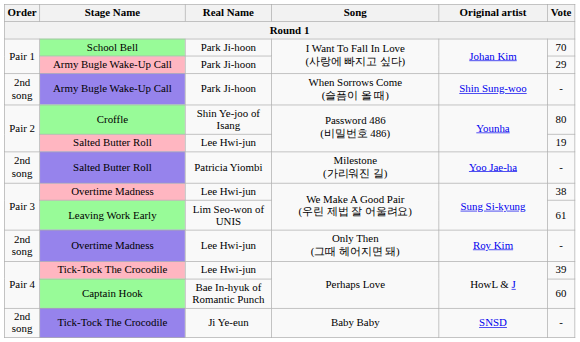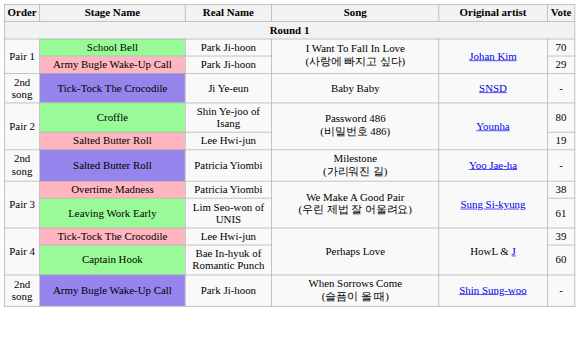 <table class="wikitable" style="text-align:center; width:95%;">
 <tr>
 <th style="width:1%;">Order</th>
 <th style="width:20%;">Stage Name</th>
 <th style="width:12%;">Real Name</th>
 <th style="width:23%;">Song</th>
 <th style="width:15%;">Original artist</th>
 <th style="width:1%;">Vote</th>
 </tr>
 <tr>
 <th colspan=6>Round 1</th>
 </tr>
 <tr>
 <td rowspan=2>Pair 1</td>
 <td bgcolor="palegreen">School Bell</td>
 <td>Park Ji-hoon</td>
 <td rowspan=2>I Want To Fall In Love<br>(사랑에 빠지고 싶다)</td>
 <td rowspan=2><a href='#'>Johan Kim</a></td>
 <td>70</td>
 </tr>
 <tr>
 <td bgcolor="lightpink">Army Bugle Wake-Up Call</td>
 <td>Park Ji-hoon</td>
 <td>29</td>
 </tr>
 <tr>
 <td>2nd song</td>
-<td bgcolor="#9683EC">Army Bugle Wake-Up Call</td>
-<td>Park Ji-hoon</td>
-<td>When Sorrows Come<br>(슬픔이 올 때)</td>
-<td><a href='#'>Shin Sung-woo</a></td>
+<td bgcolor="#9683EC">Tick-Tock The Crocodile</td>
+<td>Ji Ye-eun</td>
+<td>Baby Baby</td>
+<td><a href='#'>SNSD</a></td>
 <td>-</td>
 </tr>
 <tr>
 <td rowspan=2>Pair 2</td>
 <td bgcolor="palegreen">Croffle</td>
 <td>Shin Ye-joo of Isang</td>
 <td rowspan=2>Password 486<br>(비밀번호 486)</td>
 <td rowspan=2><a href='#'>Younha</a></td>
 <td>80</td>
 </tr>
 <tr>
 <td bgcolor="lightpink">Salted Butter Roll</td>
 <td>Lee Hwi-jun</td>
 <td>19</td>
 </tr>
 <tr>
 <td>2nd song</td>
 <td bgcolor="#9683EC">Salted Butter Roll</td>
 <td>Patricia Yiombi</td>
 <td>Milestone<br>(가리워진 길)</td>
 <td><a href='#'>Yoo Jae-ha</a></td>
 <td>-</td>
 </tr>
 <tr>
 <td rowspan=2>Pair 3</td>
 <td bgcolor="lightpink">Overtime Madness</td>
-<td>Lee Hwi-jun</td>
+<td>Patricia Yiombi</td>
 <td rowspan=2>We Make A Good Pair<br>(우린 제법 잘 어울려요)</td>
 <td rowspan=2><a href='#'>Sung Si-kyung</a></td>
 <td>38</td>
 </tr>
 <tr>
 <td bgcolor="palegreen">Leaving Work Early</td>
 <td>Lim Seo-won of UNIS</td>
 <td>61</td>
-</tr>
-<tr>
-<td>2nd song</td>
-<td bgcolor="#9683EC">Overtime Madness</td>
-<td>Lee Hwi-jun</td>
-<td>Only Then<br>(그때 헤어지면 돼)</td>
-<td><a href='#'>Roy Kim</a></td>
-<td>-</td>
 </tr>
 <tr>
 <td rowspan=2>Pair 4</td>
 <td bgcolor="lightpink">Tick-Tock The Crocodile</td>
 <td>Lee Hwi-jun</td>
 <td rowspan=2>Perhaps Love</td>
 <td rowspan=2>HowL & <a href='#'>J</a></td>
 <td>39</td>
 </tr>
 <tr>
 <td bgcolor="palegreen">Captain Hook</td>
 <td>Bae In-hyuk of Romantic Punch</td>
 <td>60</td>
 </tr>
 <tr>
 <td>2nd song</td>
-<td bgcolor="#9683EC">Tick-Tock The Crocodile</td>
-<td>Ji Ye-eun</td>
-<td>Baby Baby</td>
-<td><a href='#'>SNSD</a></td>
+<td bgcolor="#9683EC">Army Bugle Wake-Up Call</td>
+<td>Park Ji-hoon</td>
+<td>When Sorrows Come<br>(슬픔이 올 때)</td>
+<td><a href='#'>Shin Sung-woo</a></td>
 <td>-</td>
 </tr>
 </table>
